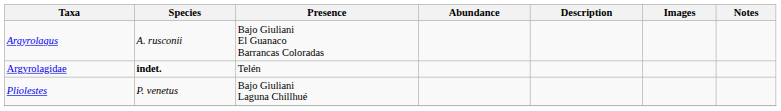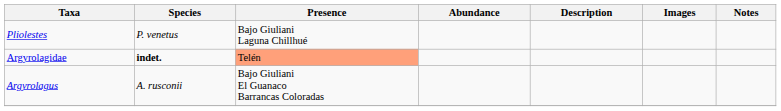 <table class="wikitable sortable" align="center" width="75%">
 <tr>
 <th>Taxa</th>
 <th>Species</th>
 <th>Presence</th>
 <th>Abundance</th>
 <th>Description</th>
 <th>Images</th>
 <th>Notes</th>
 </tr>
 <tr>
+<td><em><a href='#'>Pliolestes</a></em></td>
+<td><em>P. venetus</em></td>
+<td>Bajo Giuliani<br>Laguna Chillhué</td>
+<td></td>
+<td></td>
+<td></td>
+<td align=center></td>
+</tr>
+<tr>
+<td><a href='#'>Argyrolagidae</a></td>
+<td><strong>indet.</strong></td>
+<td style="background: lightsalmon;">Telén</td>
+<td></td>
+<td></td>
+<td></td>
+<td align=center></td>
+</tr>
+<tr>
 <td><em><a href='#'>Argyrolagus</a></em></td>
 <td><em>A. rusconii</em></td>
 <td>Bajo Giuliani<br>El Guanaco<br>Barrancas Coloradas</td>
 <td></td>
 <td></td>
 <td></td>
 <td align=center></td>
 </tr>
 <tr>
-<td><a href='#'>Argyrolagidae</a></td>
-<td><strong>indet.</strong></td>
-<td>Telén</td>
-<td></td>
-<td></td>
-<td></td>
-<td align=center></td>
-</tr>
-<tr>
-<td><em><a href='#'>Pliolestes</a></em></td>
-<td><em>P. venetus</em></td>
-<td>Bajo Giuliani<br>Laguna Chillhué</td>
-<td></td>
-<td></td>
-<td></td>
-<td align=center></td>
-</tr>
-<tr>
 </tr>
 </table>
